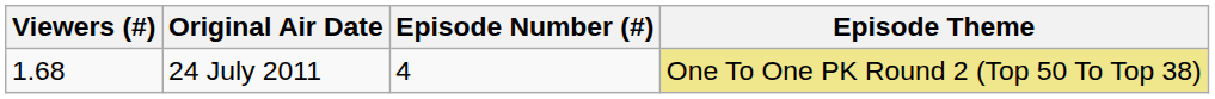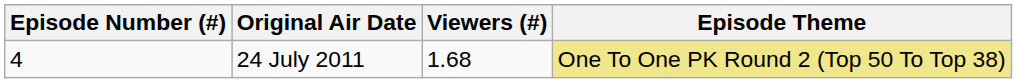 <table class="wikitable">
 <tr>
+<th>Episode Number (#)</th>
+<th>Original Air Date</th>
 <th>Viewers (#)</th>
-<th>Original Air Date</th>
-<th>Episode Number (#)</th>
 <th>Episode Theme</th>
 </tr>
 <tr>
+<td>4</td>
+<td>24 July 2011</td>
 <td>1.68</td>
-<td>24 July 2011</td>
-<td>4</td>
 <td style="background: khaki;">One To One PK Round 2 (Top 50 To Top 38)</td>
 </tr>
 </table>
